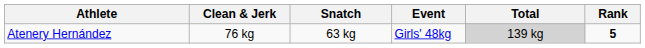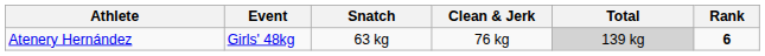 <table class="wikitable" width="60%" style="text-align:center; font-size:90%">
 <tr>
 <th width="20%">Athlete</th>
+<th width="8%">Event</th>
+<th width="11%">Snatch</th>
 <th width="11%">Clean & Jerk</th>
-<th width="11%">Snatch</th>
-<th width="8%">Event</th>
 <th width="13%">Total</th>
 <th width="6%">Rank</th>
 </tr>
 <tr>
 <td align="left"><a href='#'>Atenery Hernández</a></td>
+<td align="left"><a href='#'>Girls' 48kg</a></td>
+<td align="center">63 kg</td>
 <td align="center">76 kg</td>
-<td align="center">63 kg</td>
-<td align="left"><a href='#'>Girls' 48kg</a></td>
 <td align="center" style="background: lightgrey;">139 kg</td>
-<td><strong>5</strong></td>
+<td><strong>6</strong></td>
 </tr>
 </table>
